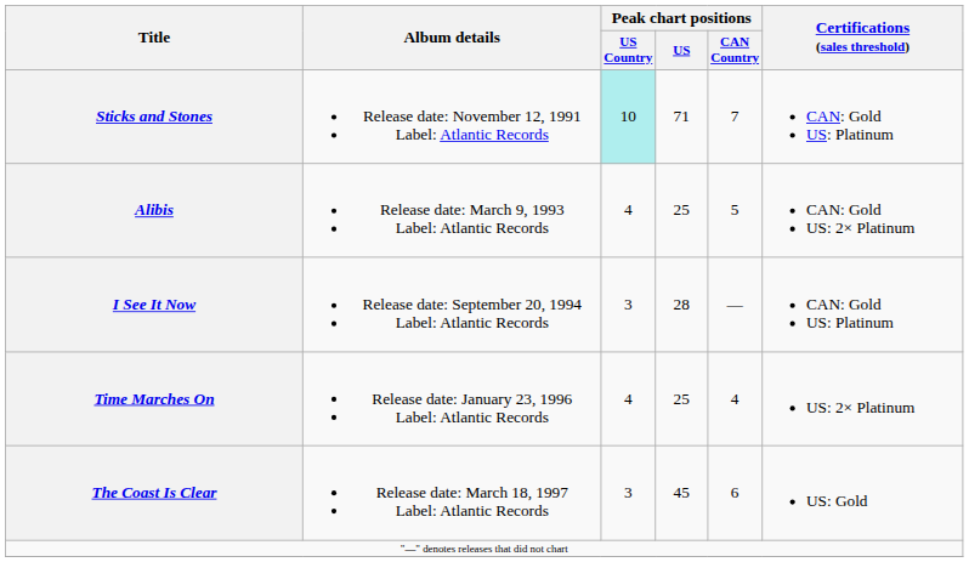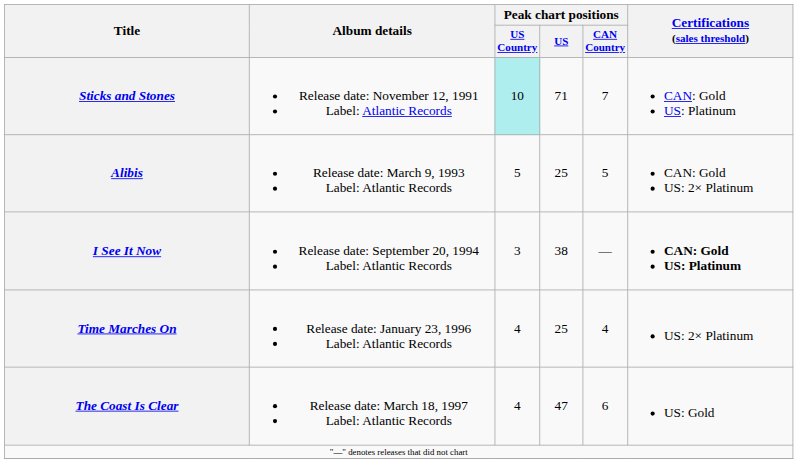 <table class="wikitable plainrowheaders" style="text-align:center;">
 <tr>
 <th rowspan="2" style="width:18em;">Title</th>
 <th rowspan="2" style="width:18em;">Album details</th>
 <th colspan="3">Peak chart positions</th>
 <th rowspan="2" style="width:12em;"><a href='#'>Certifications</a><br><small>(<a href='#'>sales threshold</a>)</small></th>
 </tr>
 <tr style="font-size:smaller;">
 <th width="45"><a href='#'>US Country</a><br></th>
 <th width="45"><a href='#'>US</a><br></th>
 <th width="45"><a href='#'>CAN Country</a><br></th>
 </tr>
 <tr>
 <th scope="row"><em><a href='#'>Sticks and Stones</a></em></th>
 <td><br><ul><li>Release date: November 12, 1991</li><li>Label: <a href='#'>Atlantic Records</a></li></ul></td>
 <td style="background: paleturquoise;">10</td>
 <td>71</td>
 <td>7</td>
 <td align="left"><br><ul><li><a href='#'>CAN</a>: Gold</li><li><a href='#'>US</a>: Platinum</li></ul></td>
 </tr>
 <tr>
 <th scope="row"><em><a href='#'>Alibis</a></em></th>
 <td><br><ul><li>Release date: March 9, 1993</li><li>Label: Atlantic Records</li></ul></td>
-<td>4</td>
+<td>5</td>
 <td>25</td>
 <td>5</td>
 <td align="left"><br><ul><li>CAN: Gold</li><li>US: 2× Platinum</li></ul></td>
 </tr>
 <tr>
 <th scope="row"><em><a href='#'>I See It Now</a></em></th>
 <td><br><ul><li>Release date: September 20, 1994</li><li>Label: Atlantic Records</li></ul></td>
 <td>3</td>
-<td>28</td>
+<td>38</td>
 <td>—</td>
-<td align="left"><br><ul><li>CAN: Gold</li><li>US: Platinum</li></ul></td>
+<td align="left"><strong><br><ul><li>CAN: Gold</li><li>US: Platinum</li></ul></strong></td>
 </tr>
 <tr>
 <th scope="row"><em><a href='#'>Time Marches On</a></em></th>
 <td><br><ul><li>Release date: January 23, 1996</li><li>Label: Atlantic Records</li></ul></td>
 <td>4</td>
 <td>25</td>
 <td>4</td>
 <td align="left"><br><ul><li>US: 2× Platinum</li></ul></td>
 </tr>
 <tr>
 <th scope="row"><em><a href='#'>The Coast Is Clear</a></em></th>
 <td><br><ul><li>Release date: March 18, 1997</li><li>Label: Atlantic Records</li></ul></td>
-<td>3</td>
-<td>45</td>
+<td>4</td>
+<td>47</td>
 <td>6</td>
 <td align="left"><br><ul><li>US: Gold</li></ul></td>
 </tr>
 <tr>
 <td colspan="10" style="font-size:8pt">"—" denotes releases that did not chart</td>
 </tr>
 <tr>
 </tr>
 </table>
